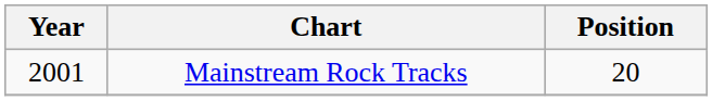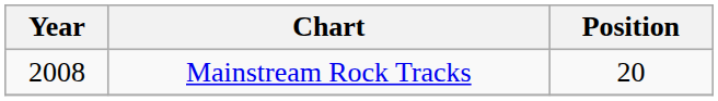 <table class="wikitable" width="400">
 <tr>
 <th align="left" valign="top">Year</th>
 <th align="left" valign="top">Chart</th>
 <th align="left" valign="top">Position</th>
 </tr>
 <tr>
-<td align="center" valign="top">2001</td>
+<td align="center" valign="top">2008</td>
 <td align="center" valign="top"><a href='#'>Mainstream Rock Tracks</a></td>
 <td align="center" valign="top">20</td>
 </tr>
 <tr>
 </tr>
 </table>
